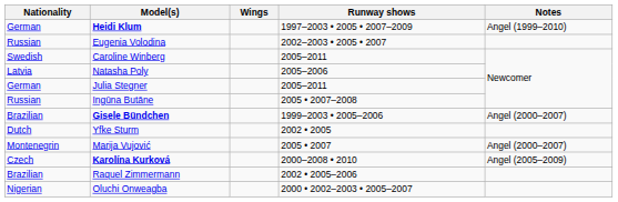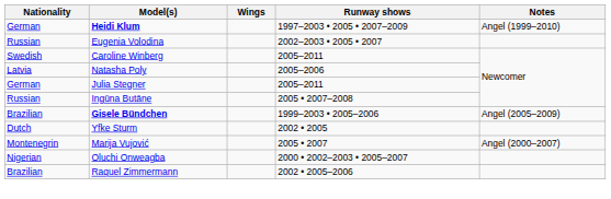 <table class="wikitable" style="font-size:85%; width:100%;">
 <tr>
 <th>Nationality</th>
 <th>Model(s)</th>
 <th>Wings</th>
 <th>Runway shows</th>
 <th>Notes</th>
 </tr>
 <tr>
 <td> <a href='#'>German</a></td>
 <td><strong><a href='#'>Heidi Klum</a></strong></td>
 <td align="center"></td>
 <td>1997–2003 • 2005 • 2007–2009</td>
 <td> Angel (1999–2010)</td>
 </tr>
 <tr>
 <td> <a href='#'>Russian</a></td>
 <td><a href='#'>Eugenia Volodina</a></td>
 <td></td>
 <td>2002–2003 • 2005 • 2007</td>
 <td></td>
 </tr>
 <tr>
 <td> <a href='#'>Swedish</a></td>
 <td><a href='#'>Caroline Winberg</a></td>
 <td></td>
 <td>2005–2011</td>
 <td rowspan="4">Newcomer</td>
 </tr>
 <tr>
 <td> <a href='#'>Latvia</a></td>
 <td><a href='#'>Natasha Poly</a></td>
 <td></td>
 <td>2005–2006</td>
 </tr>
 <tr>
 <td> <a href='#'>German</a></td>
 <td><a href='#'>Julia Stegner</a></td>
 <td></td>
 <td>2005–2011</td>
 </tr>
 <tr>
 <td> <a href='#'>Russian</a></td>
 <td><a href='#'>Ingūna Butāne</a></td>
 <td></td>
 <td>2005 • 2007–2008</td>
 </tr>
 <tr>
 <td> <a href='#'>Brazilian</a></td>
 <td><strong><a href='#'>Gisele Bündchen</a></strong></td>
 <td></td>
 <td>1999–2003 • 2005–2006</td>
-<td> Angel (2000–2007)</td>
+<td> Angel (2005–2009)</td>
 </tr>
 <tr>
 <td> <a href='#'>Dutch</a></td>
 <td><a href='#'>Yfke Sturm</a></td>
 <td></td>
 <td>2002 • 2005</td>
 <td></td>
 </tr>
 <tr>
 <td> <a href='#'>Montenegrin</a></td>
 <td><a href='#'>Marija Vujović</a></td>
 <td></td>
 <td>2005 • 2007</td>
 <td> Angel (2000–2007)</td>
 </tr>
 <tr>
-<td> <a href='#'>Czech</a></td>
-<td><strong><a href='#'>Karolína Kurková</a></strong></td>
-<td align="center"></td>
-<td>2000–2008 • 2010</td>
-<td> Angel (2005–2009)</td>
+<td> <a href='#'>Nigerian</a></td>
+<td><a href='#'>Oluchi Onweagba</a></td>
+<td></td>
+<td>2000 • 2002–2003 • 2005–2007</td>
+<td></td>
 </tr>
 <tr>
 <td> <a href='#'>Brazilian</a></td>
 <td><a href='#'>Raquel Zimmermann</a></td>
 <td></td>
 <td>2002 • 2005–2006</td>
 <td></td>
 </tr>
-<tr>
-<td> <a href='#'>Nigerian</a></td>
-<td><a href='#'>Oluchi Onweagba</a></td>
-<td></td>
-<td>2000 • 2002–2003 • 2005–2007</td>
-<td></td>
-</tr>
 </table>
